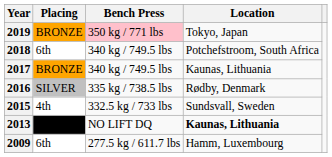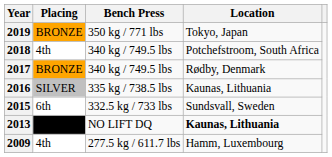 <table class="wikitable">
 <tr>
 <th scope="col">Year</th>
 <th scope="col">Placing</th>
 <th scope="col">Bench Press</th>
 <th scope="col">Location</th>
 <th scope="col"></th>
 </tr>
 <tr>
 <th scope="row">2019</th>
 <td bgcolor="orange">BRONZE</td>
-<td style="background: pink;">350 kg / 771 lbs</td>
+<td>350 kg / 771 lbs</td>
 <td> Tokyo, Japan</td>
 </tr>
 <tr>
 <th scope="row">2018</th>
-<td bgcolor="white">6th</td>
+<td bgcolor="white">4th</td>
 <td>340 kg / 749.5 lbs</td>
 <td> Potchefstroom, South Africa</td>
 </tr>
 <tr>
 <th scope="row">2017</th>
 <td bgcolor="orange">BRONZE</td>
 <td>340 kg / 749.5 lbs</td>
-<td> Kaunas, Lithuania</td>
+<td> Rødby, Denmark</td>
 </tr>
 <tr>
 <th scope="row">2016</th>
 <td bgcolor="silver">SILVER</td>
 <td>335 kg / 738.5 lbs</td>
-<td> Rødby, Denmark</td>
+<td> Kaunas, Lithuania</td>
 </tr>
 <tr>
 <th scope="row">2015</th>
-<td bgcolor="white">4th</td>
+<td bgcolor="white">6th</td>
 <td>332.5 kg / 733 lbs</td>
 <td> Sundsvall, Sweden</td>
 </tr>
 <tr>
 <th scope="row">2013</th>
 <td bgcolor="black"></td>
 <td>NO LIFT DQ</td>
 <td><strong> Kaunas, Lithuania</strong></td>
 </tr>
 <tr>
 <th scope="row">2009</th>
-<td bgcolor="white">6th</td>
+<td bgcolor="white">4th</td>
 <td>277.5 kg / 611.7 lbs</td>
 <td> Hamm, Luxembourg</td>
 </tr>
 </table>
